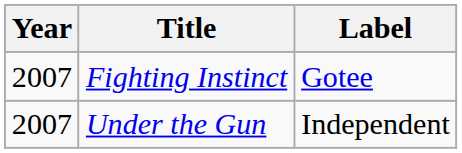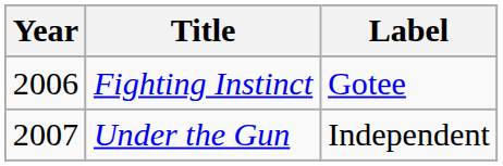 <table class="wikitable">
 <tr>
 <th>Year</th>
 <th>Title</th>
 <th>Label</th>
 </tr>
 <tr>
-<td>2007</td>
+<td>2006</td>
 <td><a href='#'><em>Fighting Instinct</em></a></td>
 <td><a href='#'>Gotee</a></td>
 </tr>
 <tr>
 <td>2007</td>
 <td><a href='#'><em>Under the Gun</em></a></td>
 <td>Independent</td>
 </tr>
 </table>
